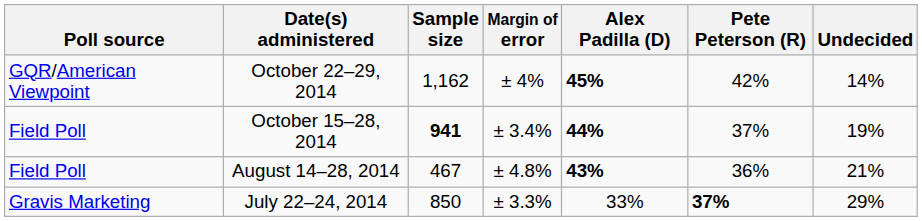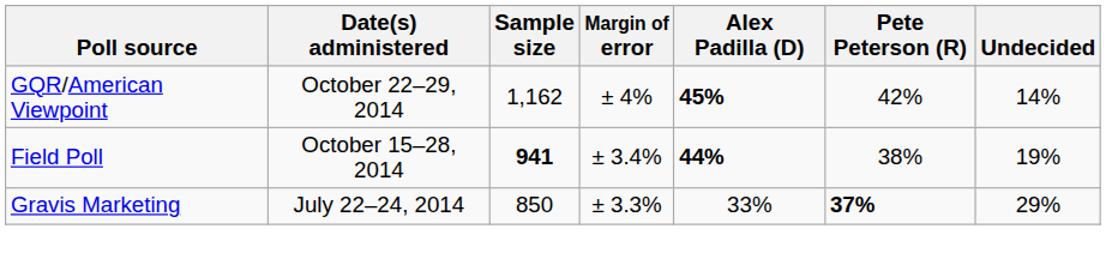 <table class="wikitable">
 <tr valign= bottom>
 <th style="width:180px;">Poll source</th>
 <th style="width:150px;">Date(s)<br>administered</th>
 <th class=small>Sample<br>size</th>
 <th class=small><small>Margin of</small><br>error</th>
 <th style="width:100px;">Alex<br>Padilla (D)</th>
 <th style="width:100px;">Pete<br>Peterson (R)</th>
 <th>Undecided</th>
 </tr>
 <tr>
 <td><a href='#'>GQR</a>/<a href='#'>American Viewpoint</a></td>
 <td align=center>October 22–29, 2014</td>
 <td align=center>1,162</td>
 <td align=center>± 4%</td>
 <td><strong>45%</strong></td>
 <td align=center>42%</td>
 <td align=center>14%</td>
 </tr>
 <tr>
 <td><a href='#'>Field Poll</a></td>
 <td align=center>October 15–28, 2014</td>
 <td align=center><strong>941</strong></td>
 <td align=center>± 3.4%</td>
 <td><strong>44%</strong></td>
-<td align=center>37%</td>
+<td align=center>38%</td>
 <td align=center>19%</td>
-</tr>
-<tr>
-<td><a href='#'>Field Poll</a></td>
-<td align=center>August 14–28, 2014</td>
-<td align=center>467</td>
-<td align=center>± 4.8%</td>
-<td><strong>43%</strong></td>
-<td align=center>36%</td>
-<td align=center>21%</td>
 </tr>
 <tr>
 <td><a href='#'>Gravis Marketing</a></td>
 <td align=center>July 22–24, 2014</td>
 <td align=center>850</td>
 <td align=center>± 3.3%</td>
 <td align=center>33%</td>
 <td><strong>37%</strong></td>
 <td align=center>29%</td>
 </tr>
 </table>
